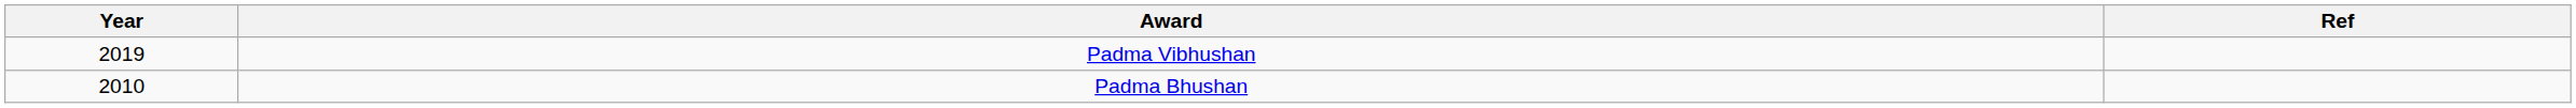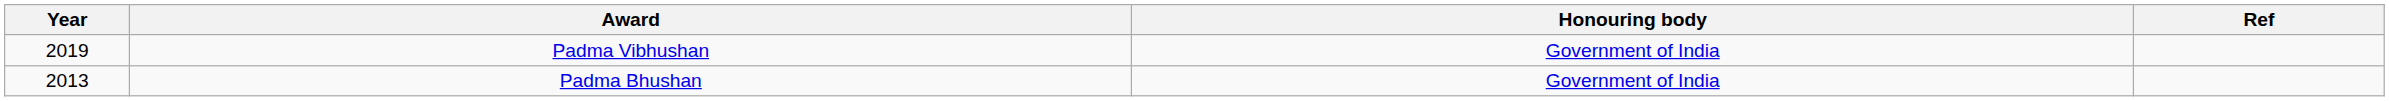 <table class="wikitable" style="width:100%;">
 <tr>
 <th width=5%>Year</th>
 <th style="width:40%;">Award</th>
+<th style="width:40%;">Honouring body</th>
 <th style="width:10%;">Ref</th>
 </tr>
 <tr>
 <td style="text-align:center;">2019</td>
 <td style="text-align:center;"><a href='#'>Padma Vibhushan</a></td>
+<td style="text-align:center;"><a href='#'>Government of India</a></td>
 <td style="text-align:center;"></td>
 </tr>
 <tr>
-<td style="text-align:center;">2010</td>
+<td style="text-align:center;">2013</td>
 <td style="text-align:center;"><a href='#'>Padma Bhushan</a></td>
+<td style="text-align:center;"><a href='#'>Government of India</a></td>
 <td style="text-align:center;"></td>
 </tr>
 </table>
